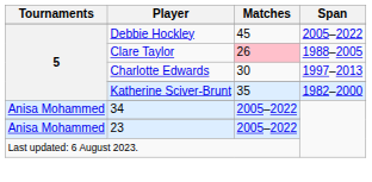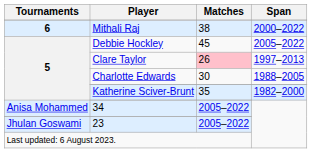 <table class="wikitable">
 <tr>
 <th>Tournaments</th>
 <th>Player</th>
 <th>Matches</th>
 <th>Span</th>
 </tr>
 <tr>
+</tr>
+<tr style="background-color:#def;">
+<th style="background-color:#def;">6</th>
+<td> <a href='#'>Mithali Raj</a></td>
+<td>38</td>
+<td><a href='#'>2000</a>–<a href='#'>2022</a></td>
 </tr>
 <tr>
 <th rowspan=6>5</th>
 <td> <a href='#'>Debbie Hockley</a></td>
 <td>45</td>
 <td><a href='#'>2005</a>–<a href='#'>2022</a></td>
 </tr>
 <tr>
 <td> <a href='#'>Clare Taylor</a></td>
 <td style="background: pink;">26</td>
-<td><a href='#'>1988</a>–<a href='#'>2005</a></td>
+<td><a href='#'>1997</a>–<a href='#'>2013</a></td>
 </tr>
 <tr>
 <td> <a href='#'>Charlotte Edwards</a></td>
 <td>30</td>
-<td><a href='#'>1997</a>–<a href='#'>2013</a></td>
+<td><a href='#'>1988</a>–<a href='#'>2005</a></td>
 </tr>
 <tr>
 </tr>
 <tr style="background-color:#def;">
 <td> <a href='#'>Katherine Sciver-Brunt</a></td>
 <td>35</td>
 <td><a href='#'>1982</a>–<a href='#'>2000</a></td>
 </tr>
 <tr>
 </tr>
 <tr style="background-color:#def;">
 <td> <a href='#'>Anisa Mohammed</a></td>
 <td>34</td>
 <td><a href='#'>2005</a>–<a href='#'>2022</a></td>
 </tr>
 <tr>
 </tr>
 <tr style="background-color:#def;">
-<td> <a href='#'>Anisa Mohammed</a></td>
+<td> <a href='#'>Jhulan Goswami</a></td>
 <td>23</td>
 <td><a href='#'>2005</a>–<a href='#'>2022</a></td>
 </tr>
 <tr>
 <td colspan=3><small>Last updated: 6 August 2023.</small></td>
 </tr>
 </table>
